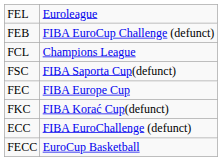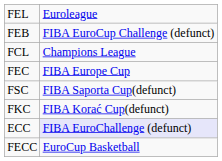 <table class="wikitable">
 <tr>
 <td>FEL</td>
 <td><a href='#'>Euroleague</a></td>
 </tr>
 <tr>
 <td>FEB</td>
 <td><a href='#'>FIBA EuroCup Challenge</a> (defunct)</td>
 </tr>
 <tr>
 <td>FCL</td>
 <td><a href='#'>Champions League</a></td>
 </tr>
 <tr>
+<td>FEC</td>
+<td><a href='#'>FIBA Europe Cup</a></td>
+</tr>
+<tr>
 <td>FSC</td>
 <td><a href='#'>FIBA Saporta Cup</a>(defunct)</td>
-</tr>
-<tr>
-<td>FEC</td>
-<td><a href='#'>FIBA Europe Cup</a></td>
 </tr>
 <tr>
 <td>FKC</td>
 <td><a href='#'>FIBA Korać Cup</a>(defunct)</td>
 </tr>
 <tr>
 <td>ECC</td>
-<td><a href='#'>FIBA EuroChallenge</a> (defunct)</td>
+<td style="background: lavender;"><a href='#'>FIBA EuroChallenge</a> (defunct)</td>
 </tr>
 <tr>
 <td>FECC</td>
 <td><a href='#'>EuroCup Basketball</a></td>
 </tr>
 </table>
